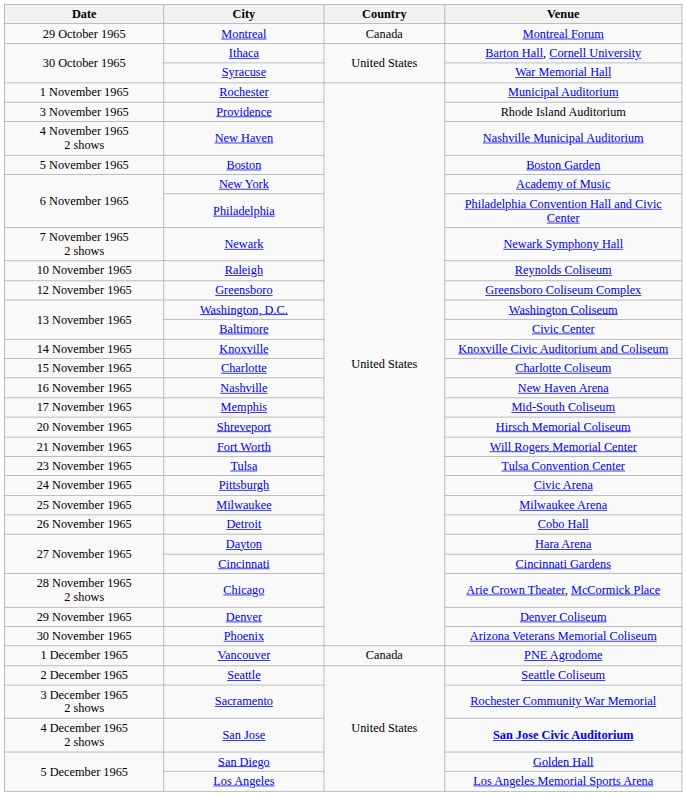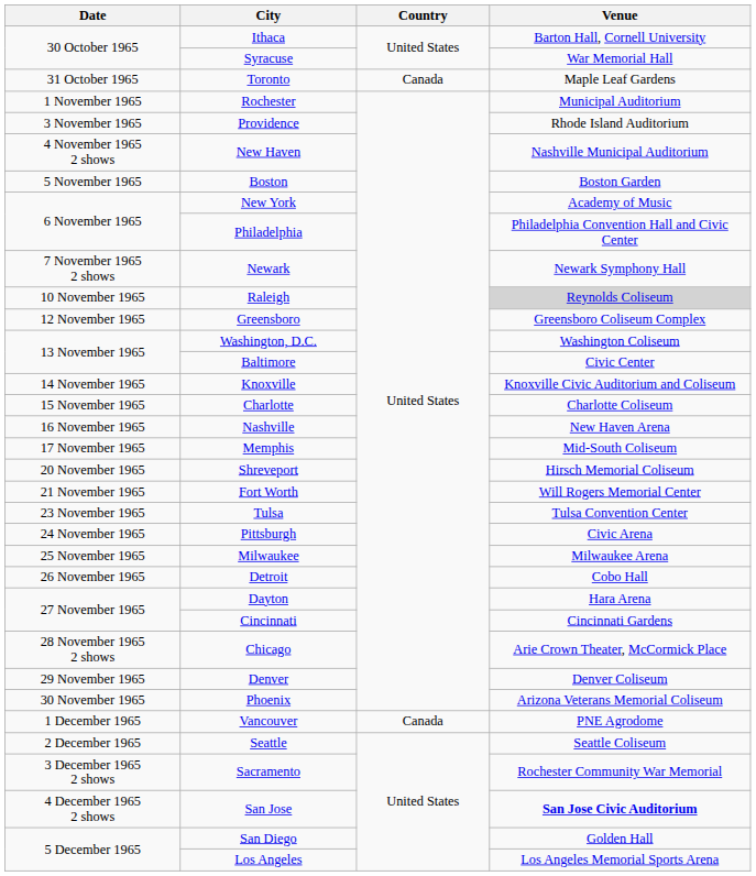 <table class="wikitable" style="text-align:center;">
 <tr>
 <th style="width:200px;">Date</th>
 <th style="width:200px;">City</th>
 <th style="width:150px;">Country</th>
 <th style="width:300px;">Venue</th>
-</tr>
-<tr>
-<td>29 October 1965</td>
-<td><a href='#'>Montreal</a></td>
-<td>Canada</td>
-<td><a href='#'>Montreal Forum</a></td>
 </tr>
 <tr>
 <td rowspan="2">30 October 1965</td>
 <td><a href='#'>Ithaca</a></td>
 <td rowspan="2">United States</td>
 <td><a href='#'>Barton Hall</a>, <a href='#'>Cornell University</a></td>
 </tr>
 <tr>
 <td><a href='#'>Syracuse</a></td>
 <td><a href='#'>War Memorial Hall</a></td>
+</tr>
+<tr>
+<td>31 October 1965</td>
+<td><a href='#'>Toronto</a></td>
+<td>Canada</td>
+<td>Maple Leaf Gardens</td>
 </tr>
 <tr>
 <td>1 November 1965</td>
 <td><a href='#'>Rochester</a></td>
 <td rowspan="26">United States</td>
 <td><a href='#'>Municipal Auditorium</a></td>
 </tr>
 <tr>
 <td>3 November 1965</td>
 <td><a href='#'>Providence</a></td>
 <td>Rhode Island Auditorium</td>
 </tr>
 <tr>
 <td>4 November 1965<br>2 shows</td>
 <td><a href='#'>New Haven</a></td>
 <td><a href='#'>Nashville Municipal Auditorium</a></td>
 </tr>
 <tr>
 <td>5 November 1965</td>
 <td><a href='#'>Boston</a></td>
 <td><a href='#'>Boston Garden</a></td>
 </tr>
 <tr>
 <td rowspan="2">6 November 1965</td>
 <td><a href='#'>New York</a></td>
 <td><a href='#'>Academy of Music</a></td>
 </tr>
 <tr>
 <td><a href='#'>Philadelphia</a></td>
 <td><a href='#'>Philadelphia Convention Hall and Civic Center</a></td>
 </tr>
 <tr>
 <td>7 November 1965<br>2 shows</td>
 <td><a href='#'>Newark</a></td>
 <td><a href='#'>Newark Symphony Hall</a></td>
 </tr>
 <tr>
 <td>10 November 1965</td>
 <td><a href='#'>Raleigh</a></td>
-<td><a href='#'>Reynolds Coliseum</a></td>
+<td style="background: lightgrey;"><a href='#'>Reynolds Coliseum</a></td>
 </tr>
 <tr>
 <td>12 November 1965</td>
 <td><a href='#'>Greensboro</a></td>
 <td><a href='#'>Greensboro Coliseum Complex</a></td>
 </tr>
 <tr>
 <td rowspan="2">13 November 1965</td>
 <td><a href='#'>Washington, D.C.</a></td>
 <td><a href='#'>Washington Coliseum</a></td>
 </tr>
 <tr>
 <td><a href='#'>Baltimore</a></td>
 <td><a href='#'>Civic Center</a></td>
 </tr>
 <tr>
 <td>14 November 1965</td>
 <td><a href='#'>Knoxville</a></td>
 <td><a href='#'>Knoxville Civic Auditorium and Coliseum</a></td>
 </tr>
 <tr>
 <td>15 November 1965</td>
 <td><a href='#'>Charlotte</a></td>
 <td><a href='#'>Charlotte Coliseum</a></td>
 </tr>
 <tr>
 <td>16 November 1965</td>
 <td><a href='#'>Nashville</a></td>
 <td><a href='#'>New Haven Arena</a></td>
 </tr>
 <tr>
 <td>17 November 1965</td>
 <td><a href='#'>Memphis</a></td>
 <td><a href='#'>Mid-South Coliseum</a></td>
 </tr>
 <tr>
 <td>20 November 1965</td>
 <td><a href='#'>Shreveport</a></td>
 <td><a href='#'>Hirsch Memorial Coliseum</a></td>
 </tr>
 <tr>
 <td>21 November 1965</td>
 <td><a href='#'>Fort Worth</a></td>
 <td><a href='#'>Will Rogers Memorial Center</a></td>
 </tr>
 <tr>
 <td>23 November 1965</td>
 <td><a href='#'>Tulsa</a></td>
 <td><a href='#'>Tulsa Convention Center</a></td>
 </tr>
 <tr>
 <td>24 November 1965</td>
 <td><a href='#'>Pittsburgh</a></td>
 <td><a href='#'>Civic Arena</a></td>
 </tr>
 <tr>
 <td>25 November 1965</td>
 <td><a href='#'>Milwaukee</a></td>
 <td><a href='#'>Milwaukee Arena</a></td>
 </tr>
 <tr>
 <td>26 November 1965</td>
 <td><a href='#'>Detroit</a></td>
 <td><a href='#'>Cobo Hall</a></td>
 </tr>
 <tr>
 <td rowspan="2">27 November 1965</td>
 <td><a href='#'>Dayton</a></td>
 <td><a href='#'>Hara Arena</a></td>
 </tr>
 <tr>
 <td><a href='#'>Cincinnati</a></td>
 <td><a href='#'>Cincinnati Gardens</a></td>
 </tr>
 <tr>
 <td>28 November 1965<br>2 shows</td>
 <td><a href='#'>Chicago</a></td>
 <td><a href='#'>Arie Crown Theater</a>, <a href='#'>McCormick Place</a></td>
 </tr>
 <tr>
 <td>29 November 1965</td>
 <td><a href='#'>Denver</a></td>
 <td><a href='#'>Denver Coliseum</a></td>
 </tr>
 <tr>
 <td>30 November 1965</td>
 <td><a href='#'>Phoenix</a></td>
 <td><a href='#'>Arizona Veterans Memorial Coliseum</a></td>
 </tr>
 <tr>
 <td>1 December 1965</td>
 <td><a href='#'>Vancouver</a></td>
 <td>Canada</td>
 <td><a href='#'>PNE Agrodome</a></td>
 </tr>
 <tr>
 <td>2 December 1965</td>
 <td><a href='#'>Seattle</a></td>
 <td rowspan="5">United States</td>
 <td><a href='#'>Seattle Coliseum</a></td>
 </tr>
 <tr>
 <td>3 December 1965<br>2 shows</td>
 <td><a href='#'>Sacramento</a></td>
 <td><a href='#'>Rochester Community War Memorial</a></td>
 </tr>
 <tr>
 <td>4 December 1965<br>2 shows</td>
 <td><a href='#'>San Jose</a></td>
 <td><strong><a href='#'>San Jose Civic Auditorium</a></strong></td>
 </tr>
 <tr>
 <td rowspan="2">5 December 1965</td>
 <td><a href='#'>San Diego</a></td>
 <td><a href='#'>Golden Hall</a></td>
 </tr>
 <tr>
 <td><a href='#'>Los Angeles</a></td>
 <td><a href='#'>Los Angeles Memorial Sports Arena</a></td>
 </tr>
 </table>
